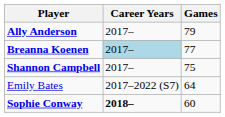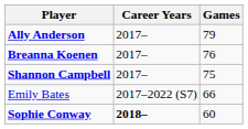 <table class="wikitable">
 <tr>
 <th>Player</th>
 <th>Career Years</th>
 <th>Games</th>
 </tr>
 <tr>
 <td><strong><a href='#'>Ally Anderson</a></strong></td>
 <td>2017–</td>
 <td>79</td>
 </tr>
 <tr>
 <td><strong><a href='#'>Breanna Koenen</a></strong></td>
-<td style="background: lightblue;">2017–</td>
-<td>77</td>
+<td>2017–</td>
+<td>76</td>
 </tr>
 <tr>
 <td><strong><a href='#'>Shannon Campbell</a></strong></td>
 <td>2017–</td>
 <td>75</td>
 </tr>
 <tr>
 <td><a href='#'>Emily Bates</a></td>
 <td>2017–2022 (S7)</td>
-<td>64</td>
+<td>66</td>
 </tr>
 <tr>
 <td><strong><a href='#'>Sophie Conway</a></strong></td>
 <td><strong>2018–</strong></td>
 <td>60</td>
 </tr>
 </table>
